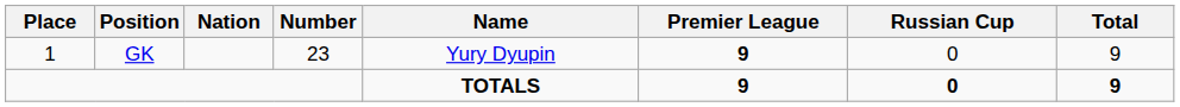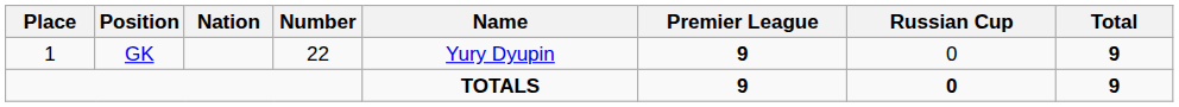 <table class="wikitable" style="font-size: 95%; text-align: center;">
 <tr>
 <th width=60>Place</th>
 <th width=60>Position</th>
 <th width=60>Nation</th>
 <th width=60>Number</th>
 <th width=200>Name</th>
 <th width=150>Premier League</th>
 <th width=150>Russian Cup</th>
 <th width=80>Total</th>
 </tr>
 <tr>
 <td>1</td>
 <td><a href='#'>GK</a></td>
 <td></td>
-<td>23</td>
+<td>22</td>
 <td><a href='#'>Yury Dyupin</a></td>
 <td><strong>9</strong></td>
 <td>0</td>
-<td>9</td>
+<td><strong>9</strong></td>
 </tr>
 <tr>
 <td colspan="4"></td>
 <td><strong>TOTALS</strong></td>
 <td><strong>9</strong></td>
 <td><strong>0</strong></td>
 <td><strong>9</strong></td>
 </tr>
 </table>
